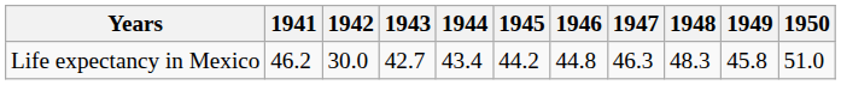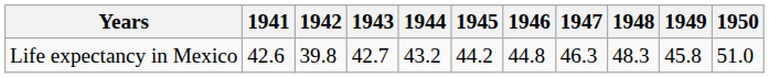 <table class="wikitable">
 <tr>
 <th>Years</th>
 <th>1941</th>
 <th>1942</th>
 <th>1943</th>
 <th>1944</th>
 <th>1945</th>
 <th>1946</th>
 <th>1947</th>
 <th>1948</th>
 <th>1949</th>
 <th>1950</th>
 </tr>
 <tr>
 <td>Life expectancy in Mexico</td>
-<td>46.2</td>
-<td>30.0</td>
+<td>42.6</td>
+<td>39.8</td>
 <td>42.7</td>
-<td>43.4</td>
+<td>43.2</td>
 <td>44.2</td>
 <td>44.8</td>
 <td>46.3</td>
 <td>48.3</td>
 <td>45.8</td>
 <td>51.0</td>
 </tr>
 </table>
